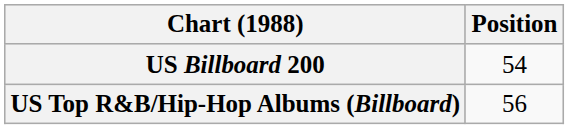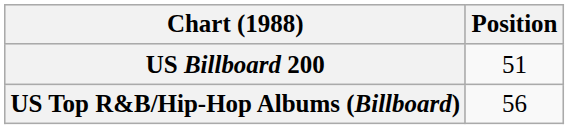 <table class="wikitable plainrowheaders" style="text-align:center;">
 <tr>
 <th scope="col">Chart (1988)</th>
 <th scope="col">Position</th>
 </tr>
 <tr>
 <th scope="row">US <em>Billboard</em> 200</th>
-<td>54</td>
+<td>51</td>
 </tr>
 <tr>
 <th scope="row">US Top R&B/Hip-Hop Albums (<em>Billboard</em>)</th>
 <td>56</td>
 </tr>
 </table>
